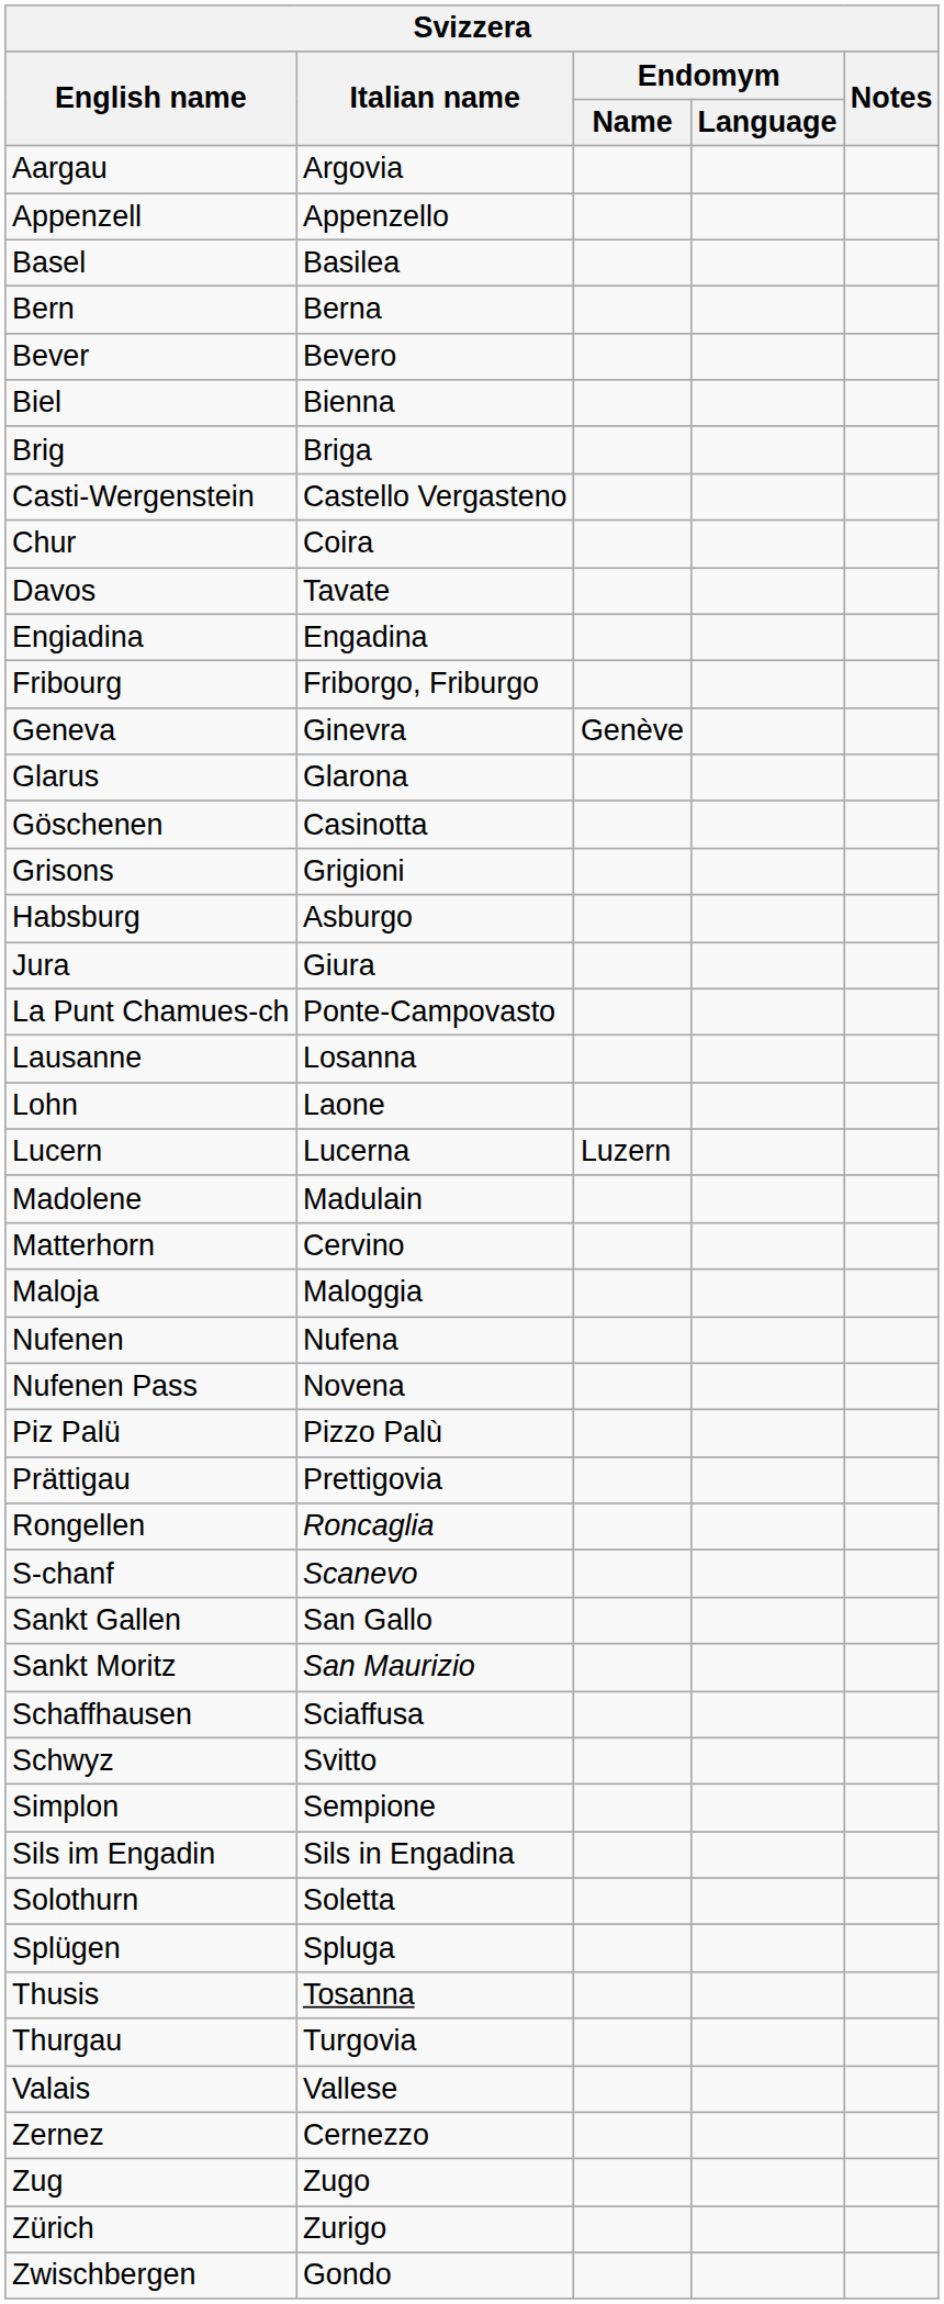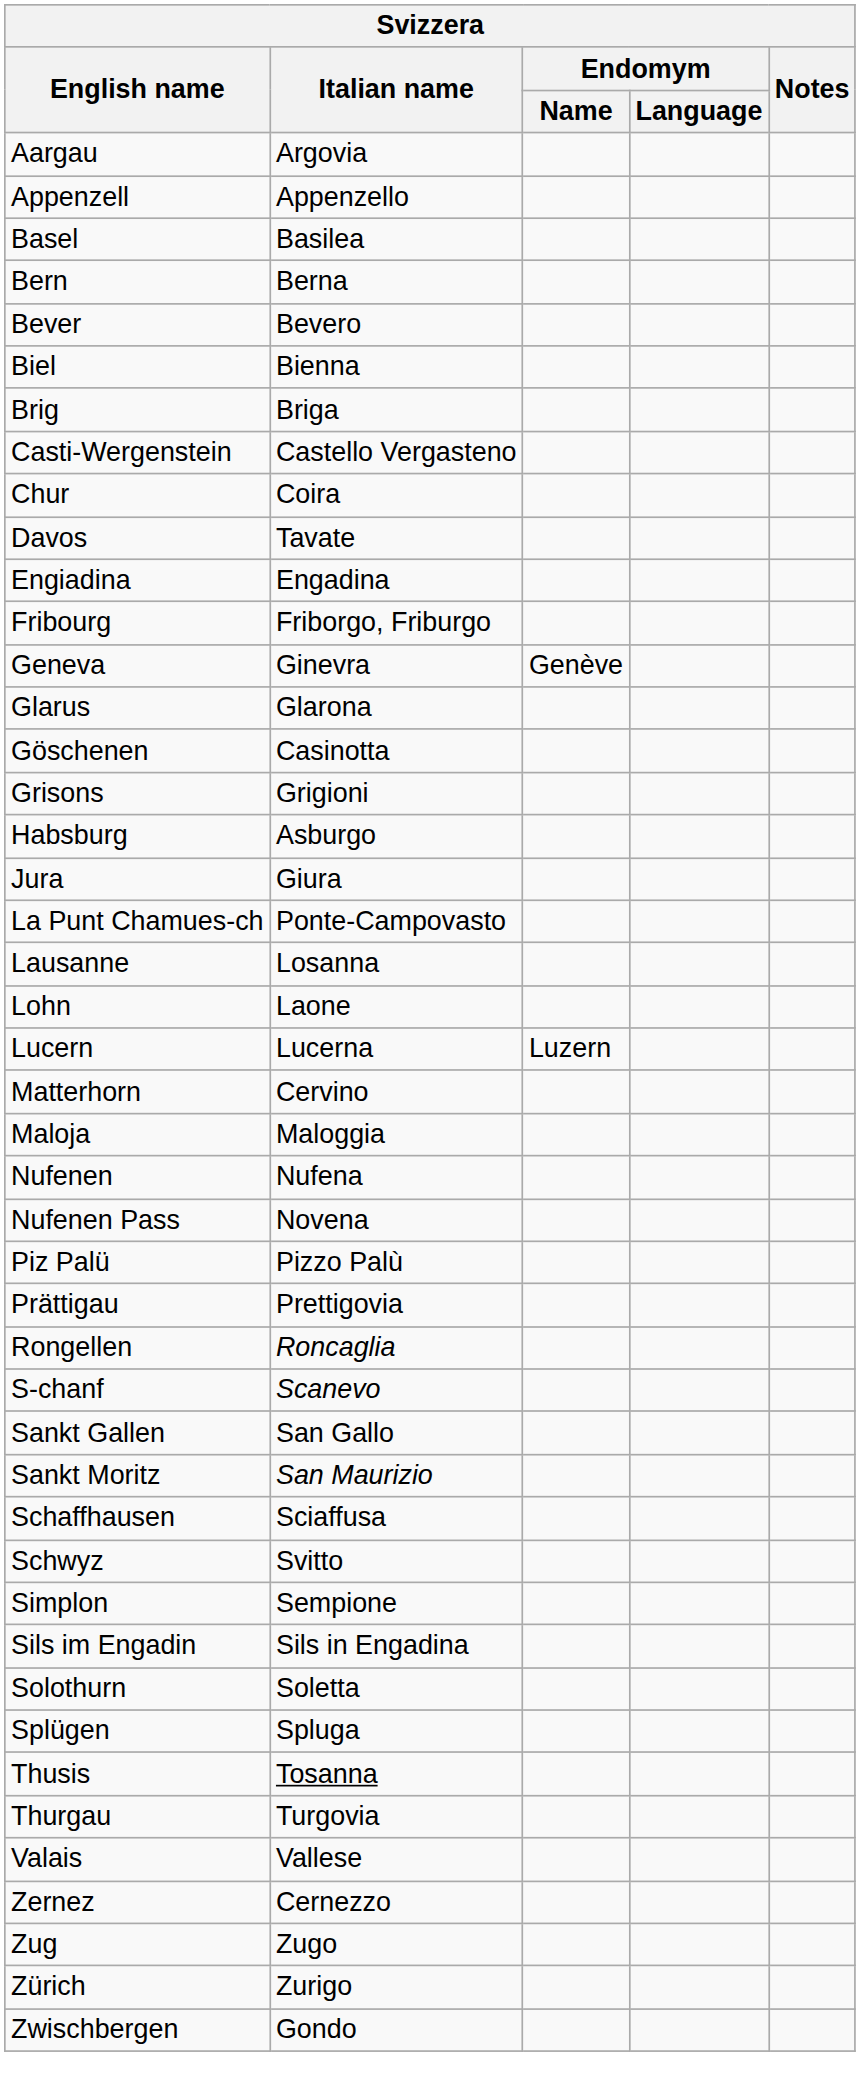 <table class="wikitable sortable">
 <tr>
 <th colspan="5"> Svizzera</th>
 </tr>
 <tr>
 <th rowspan="2">English name</th>
 <th rowspan="2">Italian name</th>
 <th colspan="2">Endomym</th>
 <th rowspan="2">Notes</th>
 </tr>
 <tr>
 <th>Name</th>
 <th>Language</th>
 </tr>
 <tr>
 <td>Aargau</td>
 <td>Argovia</td>
 <td></td>
 <td></td>
 <td></td>
 </tr>
 <tr>
 <td>Appenzell</td>
 <td>Appenzello</td>
 <td></td>
 <td></td>
 <td></td>
 </tr>
 <tr>
 <td>Basel</td>
 <td>Basilea</td>
 <td></td>
 <td></td>
 <td></td>
 </tr>
 <tr>
 <td>Bern</td>
 <td>Berna</td>
 <td></td>
 <td></td>
 <td></td>
 </tr>
 <tr>
 <td>Bever</td>
 <td>Bevero</td>
 <td></td>
 <td></td>
 <td></td>
 </tr>
 <tr>
 <td>Biel</td>
 <td>Bienna</td>
 <td></td>
 <td></td>
 <td></td>
 </tr>
 <tr>
 <td>Brig</td>
 <td>Briga</td>
 <td></td>
 <td></td>
 <td></td>
 </tr>
 <tr>
 <td>Casti-Wergenstein</td>
 <td>Castello Vergasteno</td>
 <td></td>
 <td></td>
 <td></td>
 </tr>
 <tr>
 <td>Chur</td>
 <td>Coira</td>
 <td></td>
 <td></td>
 <td></td>
 </tr>
 <tr>
 <td>Davos</td>
 <td>Tavate</td>
 <td></td>
 <td></td>
 <td></td>
 </tr>
 <tr>
 <td>Engiadina</td>
 <td>Engadina</td>
 <td></td>
 <td></td>
 <td></td>
 </tr>
 <tr>
 <td>Fribourg</td>
 <td>Friborgo, Friburgo</td>
 <td></td>
 <td></td>
 <td></td>
 </tr>
 <tr>
 <td>Geneva</td>
 <td>Ginevra</td>
 <td>Genève</td>
 <td></td>
 <td></td>
 </tr>
 <tr>
 <td>Glarus</td>
 <td>Glarona</td>
 <td></td>
 <td></td>
 <td></td>
 </tr>
 <tr>
 <td>Göschenen</td>
 <td>Casinotta</td>
 <td></td>
 <td></td>
 <td></td>
 </tr>
 <tr>
 <td>Grisons</td>
 <td>Grigioni</td>
 <td></td>
 <td></td>
 <td></td>
 </tr>
 <tr>
 <td>Habsburg</td>
 <td>Asburgo</td>
 <td></td>
 <td></td>
 <td></td>
 </tr>
 <tr>
 <td>Jura</td>
 <td>Giura</td>
 <td></td>
 <td></td>
 <td></td>
 </tr>
 <tr>
 <td>La Punt Chamues-ch</td>
 <td>Ponte-Campovasto</td>
 <td></td>
 <td></td>
 <td></td>
 </tr>
 <tr>
 <td>Lausanne</td>
 <td>Losanna</td>
 <td></td>
 <td></td>
 <td></td>
 </tr>
 <tr>
 <td>Lohn</td>
 <td>Laone</td>
 <td></td>
 <td></td>
 <td></td>
 </tr>
 <tr>
 <td>Lucern</td>
 <td>Lucerna</td>
 <td>Luzern</td>
 <td></td>
 <td></td>
 </tr>
 <tr>
-<td>Madolene</td>
-<td>Madulain</td>
-<td></td>
-<td></td>
-<td></td>
-</tr>
-<tr>
 <td>Matterhorn</td>
 <td>Cervino</td>
 <td></td>
 <td></td>
 <td></td>
 </tr>
 <tr>
 <td>Maloja</td>
 <td>Maloggia</td>
 <td></td>
 <td></td>
 <td></td>
 </tr>
 <tr>
 <td>Nufenen</td>
 <td>Nufena</td>
 <td></td>
 <td></td>
 <td></td>
 </tr>
 <tr>
 <td>Nufenen Pass</td>
 <td>Novena</td>
 <td></td>
 <td></td>
 <td></td>
 </tr>
 <tr>
 <td>Piz Palü</td>
 <td>Pizzo Palù</td>
 <td></td>
 <td></td>
 <td></td>
 </tr>
 <tr>
 <td>Prättigau</td>
 <td>Prettigovia</td>
 <td></td>
 <td></td>
 <td></td>
 </tr>
 <tr>
 <td>Rongellen</td>
 <td><em>Roncaglia</em></td>
 <td></td>
 <td></td>
 <td></td>
 </tr>
 <tr>
 <td>S-chanf</td>
 <td><em>Scanevo</em></td>
 <td></td>
 <td></td>
 <td></td>
 </tr>
 <tr>
 <td>Sankt Gallen</td>
 <td>San Gallo</td>
 <td></td>
 <td></td>
 <td></td>
 </tr>
 <tr>
 <td>Sankt Moritz</td>
 <td><em>San Maurizio</em></td>
 <td></td>
 <td></td>
 <td></td>
 </tr>
 <tr>
 <td>Schaffhausen</td>
 <td>Sciaffusa</td>
 <td></td>
 <td></td>
 <td></td>
 </tr>
 <tr>
 <td>Schwyz</td>
 <td>Svitto</td>
 <td></td>
 <td></td>
 <td></td>
 </tr>
 <tr>
 <td>Simplon</td>
 <td>Sempione</td>
 <td></td>
 <td></td>
 <td></td>
 </tr>
 <tr>
 <td>Sils im Engadin</td>
 <td>Sils in Engadina</td>
 <td></td>
 <td></td>
 <td></td>
 </tr>
 <tr>
 <td>Solothurn</td>
 <td>Soletta</td>
 <td></td>
 <td></td>
 <td></td>
 </tr>
 <tr>
 <td>Splügen</td>
 <td>Spluga</td>
 <td></td>
 <td></td>
 <td></td>
 </tr>
 <tr>
 <td>Thusis</td>
 <td><u>Tosanna</u></td>
 <td></td>
 <td></td>
 <td></td>
 </tr>
 <tr>
 <td>Thurgau</td>
 <td>Turgovia</td>
 <td></td>
 <td></td>
 <td></td>
 </tr>
 <tr>
 <td>Valais</td>
 <td>Vallese</td>
 <td></td>
 <td></td>
 <td></td>
 </tr>
 <tr>
 <td>Zernez</td>
 <td>Cernezzo</td>
 <td></td>
 <td></td>
 <td></td>
 </tr>
 <tr>
 <td>Zug</td>
 <td>Zugo</td>
 <td></td>
 <td></td>
 <td></td>
 </tr>
 <tr>
 <td>Zürich</td>
 <td>Zurigo</td>
 <td></td>
 <td></td>
 <td></td>
 </tr>
 <tr>
 <td>Zwischbergen</td>
 <td>Gondo</td>
 <td></td>
 <td></td>
 <td></td>
 </tr>
 </table>
